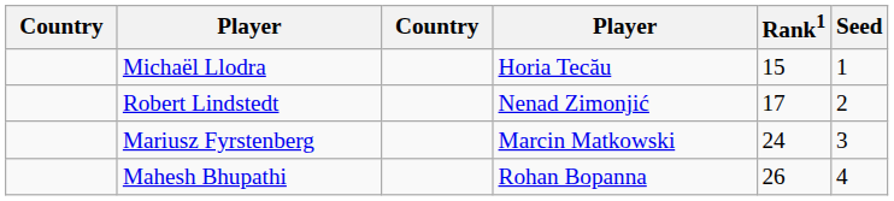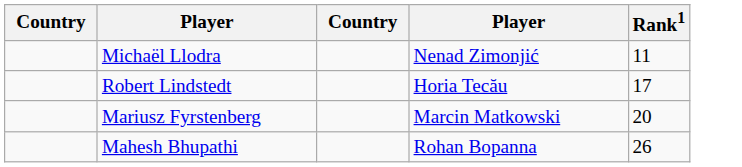 <table class="sortable wikitable">
 <tr>
 <th width="70">Country</th>
 <th width="175">Player</th>
 <th width="70">Country</th>
 <th width="175">Player</th>
 <th>Rank<sup>1</sup></th>
-<th>Seed</th>
 </tr>
 <tr>
 <td></td>
 <td><a href='#'>Michaël Llodra</a></td>
 <td></td>
-<td><a href='#'>Horia Tecău</a></td>
-<td>15</td>
-<td>1</td>
+<td><a href='#'>Nenad Zimonjić</a></td>
+<td>11</td>
 </tr>
 <tr>
 <td></td>
 <td><a href='#'>Robert Lindstedt</a></td>
 <td></td>
-<td><a href='#'>Nenad Zimonjić</a></td>
+<td><a href='#'>Horia Tecău</a></td>
 <td>17</td>
-<td>2</td>
 </tr>
 <tr>
 <td></td>
 <td><a href='#'>Mariusz Fyrstenberg</a></td>
 <td></td>
 <td><a href='#'>Marcin Matkowski</a></td>
-<td>24</td>
-<td>3</td>
+<td>20</td>
 </tr>
 <tr>
 <td></td>
 <td><a href='#'>Mahesh Bhupathi</a></td>
 <td></td>
 <td><a href='#'>Rohan Bopanna</a></td>
 <td>26</td>
-<td>4</td>
 </tr>
 </table>
